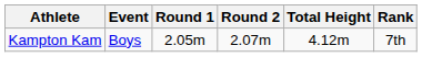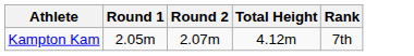 <table class="wikitable" style="font-size:90%;">
 <tr>
 <th>Athlete</th>
-<th>Event</th>
 <th>Round 1</th>
 <th>Round 2</th>
 <th>Total Height</th>
 <th>Rank</th>
 </tr>
 <tr align=center>
 <td align=left><a href='#'>Kampton Kam</a></td>
-<td align=left><a href='#'>Boys</a></td>
 <td>2.05m</td>
 <td>2.07m</td>
 <td>4.12m</td>
 <td>7th</td>
 </tr>
 </table>
